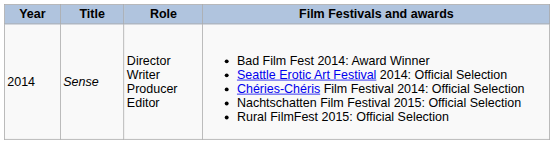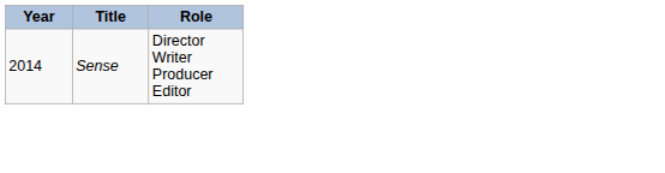 <table class="wikitable">
 <tr>
 <th style="background:#B0C4DE;">Year</th>
 <th style="background:#B0C4DE;">Title</th>
 <th style="background:#B0C4DE;">Role</th>
-<th style="background:#B0C4DE;">Film Festivals and awards</th>
 </tr>
 <tr>
 <td style="padding-right: 2em">2014</td>
 <td style="padding-right: 2em"><em>Sense</em></td>
 <td style="padding-right: 2em">Director<br>Writer<br>Producer<br>Editor</td>
-<td style="padding-right: 2em"><br><ul><li>Bad Film Fest 2014: Award Winner</li><li><a href='#'>Seattle Erotic Art Festival</a> 2014: Official Selection</li><li><a href='#'>Chéries-Chéris</a> Film Festival 2014: Official Selection</li><li>Nachtschatten Film Festival 2015: Official Selection</li><li>Rural FilmFest 2015: Official Selection </li></ul></td>
 </tr>
 </table>
